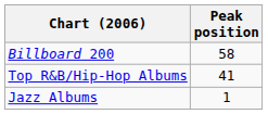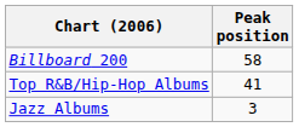 <table class="wikitable">
 <tr>
 <th>Chart (2006)</th>
 <th>Peak<br>position</th>
 </tr>
 <tr>
 <td><a href='#'><em>Billboard</em> 200</a></td>
 <td style="text-align:center">58</td>
 </tr>
 <tr>
 <td><a href='#'>Top R&B/Hip-Hop Albums</a></td>
 <td style="text-align:center">41</td>
 </tr>
 <tr>
 <td><a href='#'>Jazz Albums</a></td>
-<td style="text-align:center">1</td>
+<td style="text-align:center">3</td>
 </tr>
 </table>
